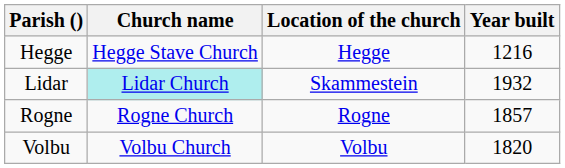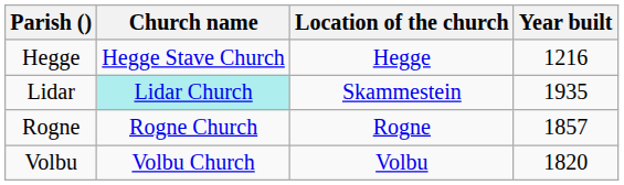 <table class="wikitable" style="text-align:center">
 <tr>
 <th>Parish ()</th>
 <th>Church name</th>
 <th>Location of the church</th>
 <th>Year built</th>
 </tr>
 <tr>
 <td rowspan="1">Hegge</td>
 <td><a href='#'>Hegge Stave Church</a></td>
 <td><a href='#'>Hegge</a></td>
 <td>1216</td>
 </tr>
 <tr>
 <td rowspan="1">Lidar</td>
 <td style="background: paleturquoise;"><a href='#'>Lidar Church</a></td>
 <td><a href='#'>Skammestein</a></td>
-<td>1932</td>
+<td>1935</td>
 </tr>
 <tr>
 <td rowspan="1">Rogne</td>
 <td><a href='#'>Rogne Church</a></td>
 <td><a href='#'>Rogne</a></td>
 <td>1857</td>
 </tr>
 <tr>
 <td rowspan="1">Volbu</td>
 <td><a href='#'>Volbu Church</a></td>
 <td><a href='#'>Volbu</a></td>
 <td>1820</td>
 </tr>
 </table>
